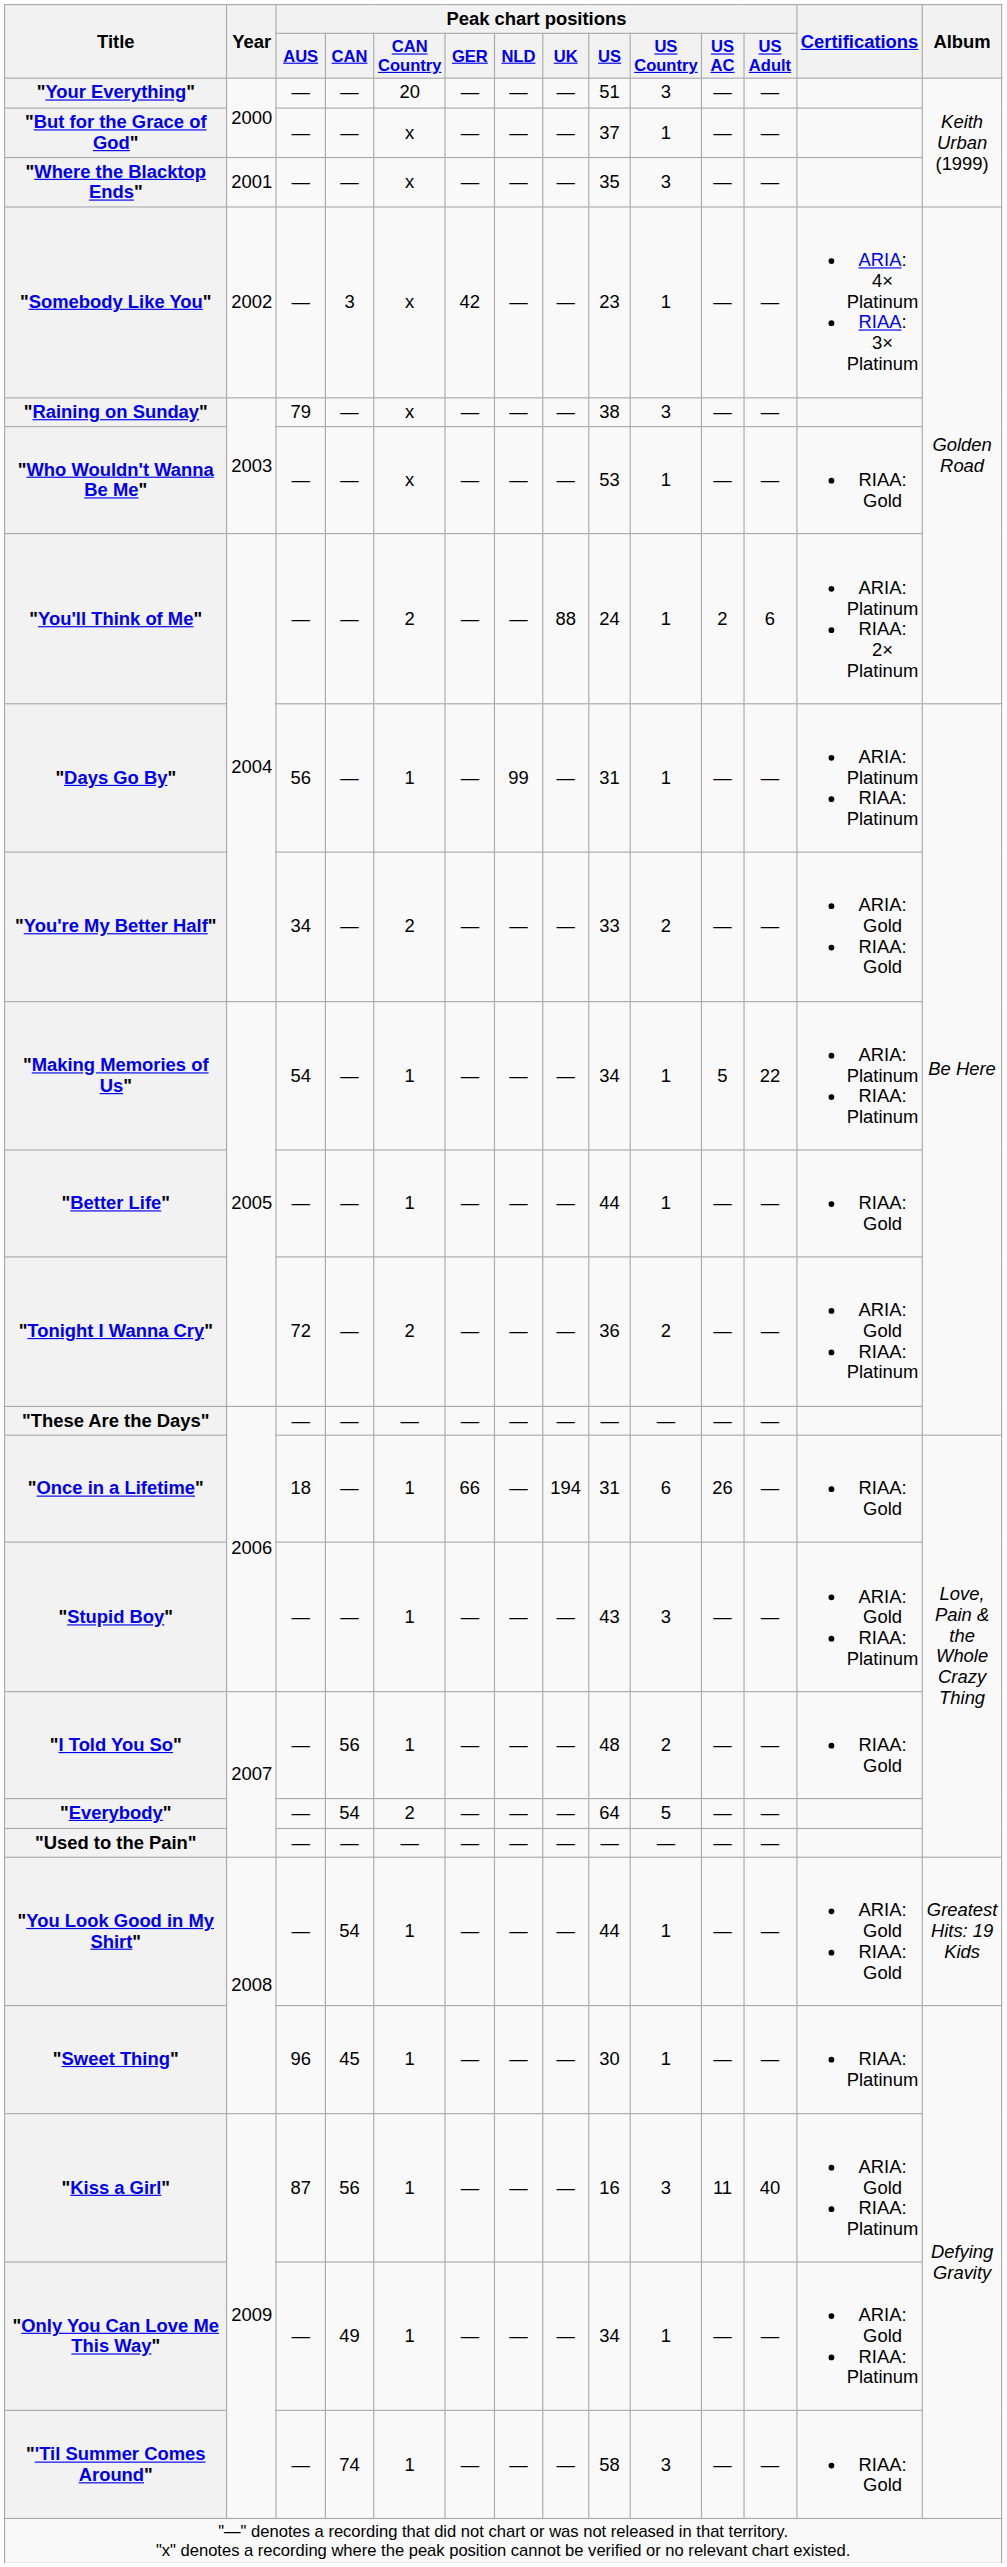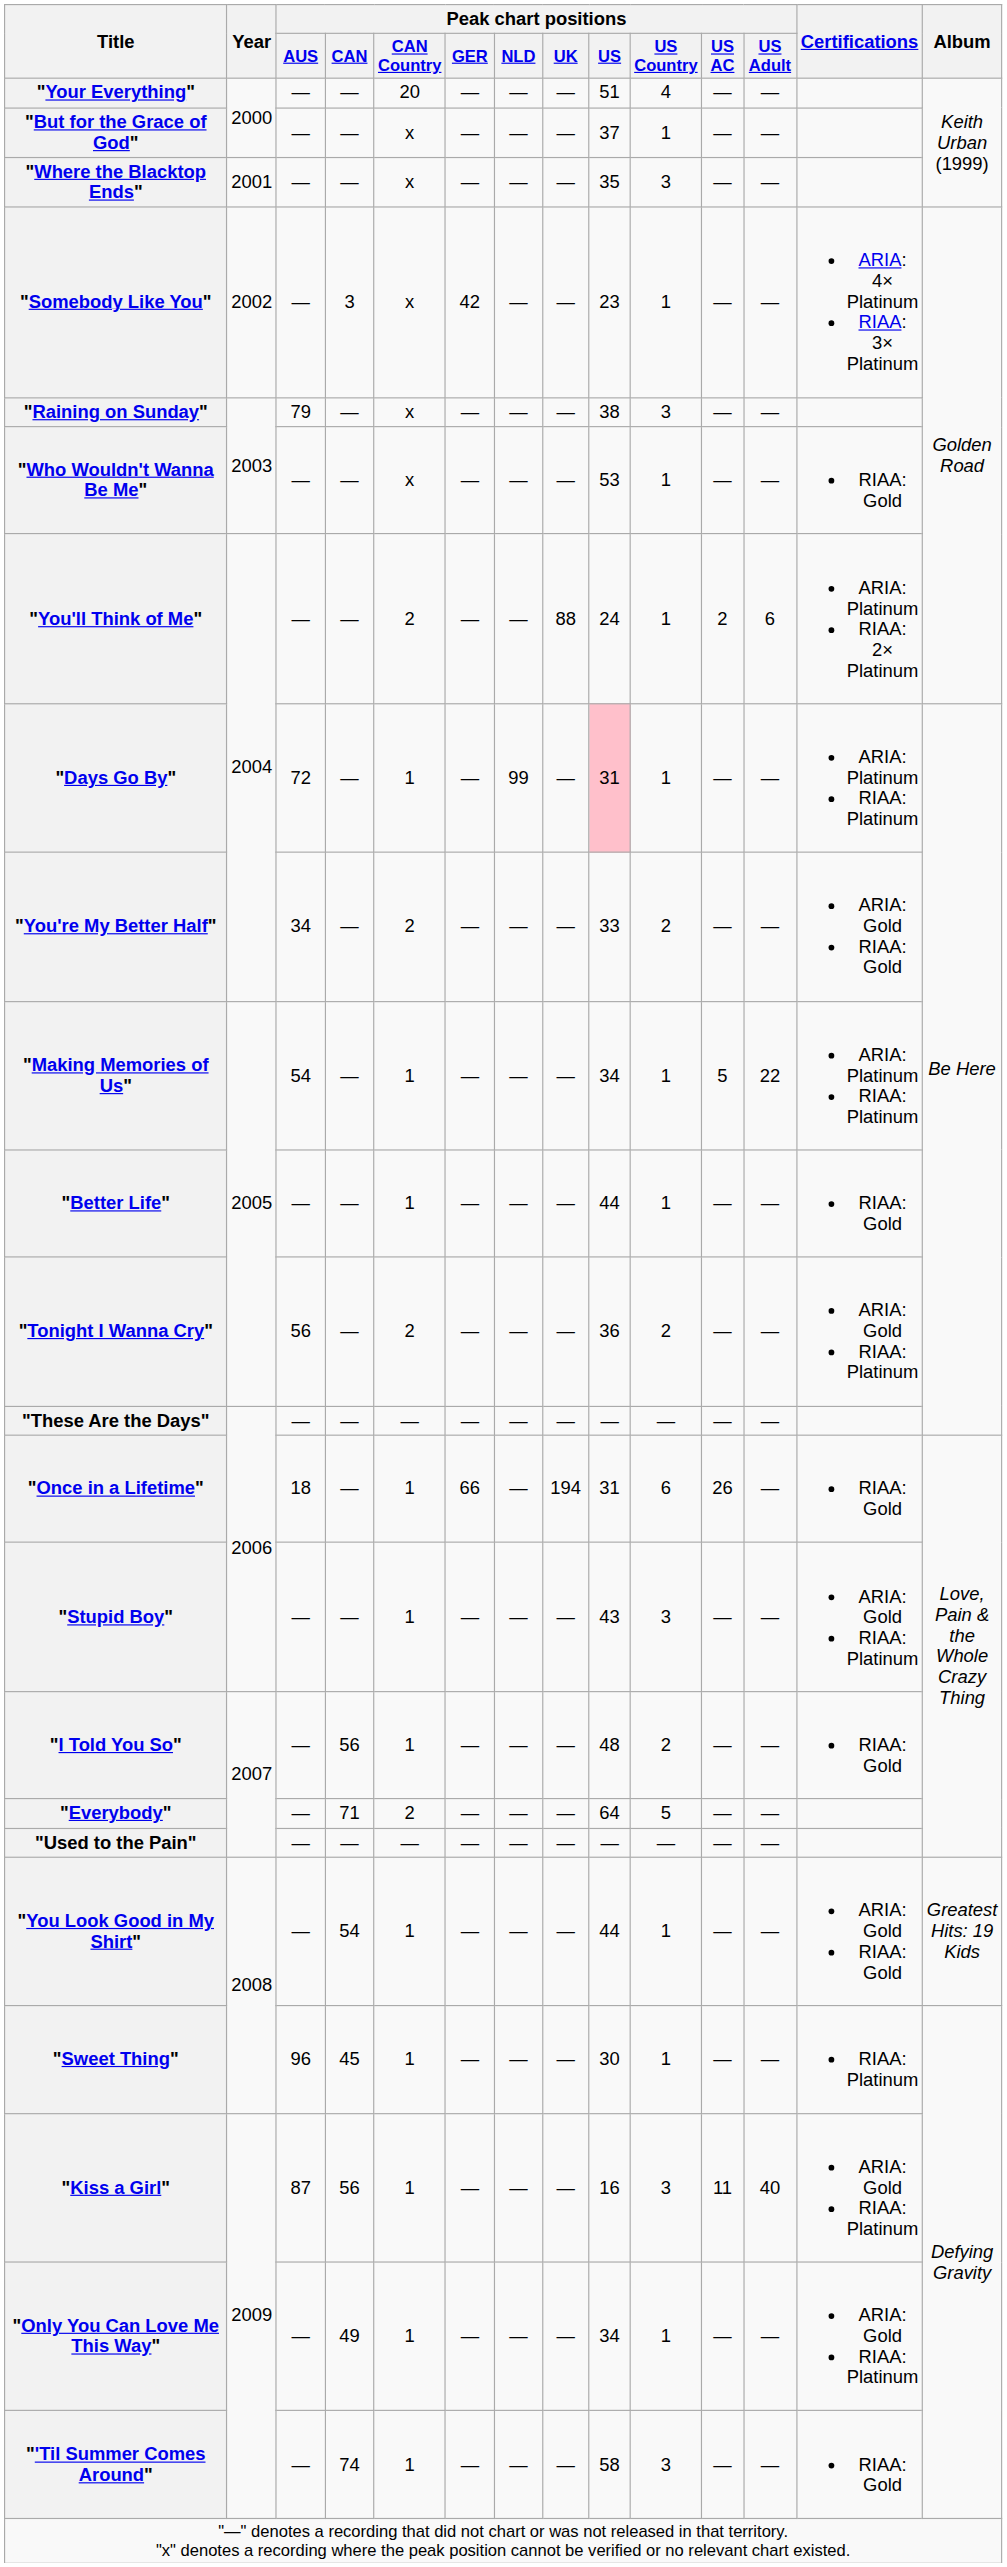 <table class="wikitable plainrowheaders" style="text-align:center;" border="1">
 <tr>
 <th scope="col" rowspan="2" style="width:20em;">Title</th>
 <th scope="col" rowspan="2">Year</th>
 <th scope="col" colspan="10">Peak chart positions</th>
 <th scope="col" rowspan="2"><a href='#'>Certifications</a></th>
 <th scope="col" rowspan="2">Album</th>
 </tr>
 <tr>
 <th scope="col" style="width:3em;font-size:90%;"><a href='#'>AUS</a><br></th>
 <th scope="col" style="width:3em;font-size:90%;"><a href='#'>CAN</a><br></th>
 <th scope="col" style="width:3em;font-size:90%;"><a href='#'>CAN<br>Country</a><br></th>
 <th scope="col" style="width:3em;font-size:90%;"><a href='#'>GER</a><br></th>
 <th scope="col" style="width:3em;font-size:90%;"><a href='#'>NLD</a><br></th>
 <th scope="col" style="width:3em;font-size:90%;"><a href='#'>UK</a><br></th>
 <th scope="col" style="width:3em;font-size:90%;"><a href='#'>US</a><br></th>
 <th scope="col" style="width:3em;font-size:90%;"><a href='#'>US<br>Country</a><br></th>
 <th scope="col" style="width:3em;font-size:90%;"><a href='#'>US AC</a><br></th>
 <th scope="col" style="width:3em;font-size:90%;"><a href='#'>US Adult</a><br></th>
 </tr>
 <tr>
 <th scope="row">"<a href='#'>Your Everything</a>"</th>
 <td rowspan="2">2000</td>
 <td>—</td>
 <td>—</td>
 <td>20</td>
 <td>—</td>
 <td>—</td>
 <td>—</td>
 <td>51</td>
-<td>3</td>
+<td>4</td>
 <td>—</td>
 <td>—</td>
 <td></td>
 <td rowspan="3"><em>Keith Urban</em> (1999)</td>
 </tr>
 <tr>
 <th scope="row">"<a href='#'>But for the Grace of God</a>"</th>
 <td>—</td>
 <td>—</td>
 <td>x</td>
 <td>—</td>
 <td>—</td>
 <td>—</td>
 <td>37</td>
 <td>1</td>
 <td>—</td>
 <td>—</td>
 <td></td>
 </tr>
 <tr>
 <th scope="row">"<a href='#'>Where the Blacktop Ends</a>"</th>
 <td>2001</td>
 <td>—</td>
 <td>—</td>
 <td>x</td>
 <td>—</td>
 <td>—</td>
 <td>—</td>
 <td>35</td>
 <td>3</td>
 <td>—</td>
 <td>—</td>
 <td></td>
 </tr>
 <tr>
 <th scope="row">"<a href='#'>Somebody Like You</a>"</th>
 <td>2002</td>
 <td>—</td>
 <td>3</td>
 <td>x</td>
 <td>42</td>
 <td>—</td>
 <td>—</td>
 <td>23</td>
 <td>1</td>
 <td>—</td>
 <td>—</td>
 <td><br><ul><li><a href='#'>ARIA</a>: 4× Platinum</li><li><a href='#'>RIAA</a>: 3× Platinum</li></ul></td>
 <td rowspan="4"><em>Golden Road</em></td>
 </tr>
 <tr>
 <th scope="row">"<a href='#'>Raining on Sunday</a>"</th>
 <td rowspan="2">2003</td>
 <td>79</td>
 <td>—</td>
 <td>x</td>
 <td>—</td>
 <td>—</td>
 <td>—</td>
 <td>38</td>
 <td>3</td>
 <td>—</td>
 <td>—</td>
 <td></td>
 </tr>
 <tr>
 <th scope="row">"<a href='#'>Who Wouldn't Wanna Be Me</a>"</th>
 <td>—</td>
 <td>—</td>
 <td>x</td>
 <td>—</td>
 <td>—</td>
 <td>—</td>
 <td>53</td>
 <td>1</td>
 <td>—</td>
 <td>—</td>
 <td><br><ul><li>RIAA: Gold</li></ul></td>
 </tr>
 <tr>
 <th scope="row">"<a href='#'>You'll Think of Me</a>"</th>
 <td rowspan="3">2004</td>
 <td>—</td>
 <td>—</td>
 <td>2</td>
 <td>—</td>
 <td>—</td>
 <td>88</td>
 <td>24</td>
 <td>1</td>
 <td>2</td>
 <td>6</td>
 <td><br><ul><li>ARIA: Platinum</li><li>RIAA: 2× Platinum</li></ul></td>
 </tr>
 <tr>
 <th scope="row">"<a href='#'>Days Go By</a>"</th>
-<td>56</td>
+<td>72</td>
 <td>—</td>
 <td>1</td>
 <td>—</td>
 <td>99</td>
 <td>—</td>
-<td>31</td>
+<td style="background: pink;">31</td>
 <td>1</td>
 <td>—</td>
 <td>—</td>
 <td><br><ul><li>ARIA: Platinum</li><li>RIAA: Platinum</li></ul></td>
 <td rowspan="6"><em>Be Here</em></td>
 </tr>
 <tr>
 <th scope="row">"<a href='#'>You're My Better Half</a>"</th>
 <td>34</td>
 <td>—</td>
 <td>2</td>
 <td>—</td>
 <td>—</td>
 <td>—</td>
 <td>33</td>
 <td>2</td>
 <td>—</td>
 <td>—</td>
 <td><br><ul><li>ARIA: Gold</li><li>RIAA: Gold</li></ul></td>
 </tr>
 <tr>
 <th scope="row">"<a href='#'>Making Memories of Us</a>"</th>
 <td rowspan="3">2005</td>
 <td>54</td>
 <td>—</td>
 <td>1</td>
 <td>—</td>
 <td>—</td>
 <td>—</td>
 <td>34</td>
 <td>1</td>
 <td>5</td>
 <td>22</td>
 <td><br><ul><li>ARIA: Platinum</li><li>RIAA: Platinum</li></ul></td>
 </tr>
 <tr>
 <th scope="row">"<a href='#'>Better Life</a>"</th>
 <td>—</td>
 <td>—</td>
 <td>1</td>
 <td>—</td>
 <td>—</td>
 <td>—</td>
 <td>44</td>
 <td>1</td>
 <td>—</td>
 <td>—</td>
 <td><br><ul><li>RIAA: Gold</li></ul></td>
 </tr>
 <tr>
 <th scope="row">"<a href='#'>Tonight I Wanna Cry</a>"</th>
-<td>72</td>
+<td>56</td>
 <td>—</td>
 <td>2</td>
 <td>—</td>
 <td>—</td>
 <td>—</td>
 <td>36</td>
 <td>2</td>
 <td>—</td>
 <td>—</td>
 <td><br><ul><li>ARIA: Gold</li><li>RIAA: Platinum</li></ul></td>
 </tr>
 <tr>
 <th scope="row">"These Are the Days"</th>
 <td rowspan="3">2006</td>
 <td>—</td>
 <td>—</td>
 <td>—</td>
 <td>—</td>
 <td>—</td>
 <td>—</td>
 <td>—</td>
 <td>—</td>
 <td>—</td>
 <td>—</td>
 <td></td>
 </tr>
 <tr>
 <th scope="row">"<a href='#'>Once in a Lifetime</a>"</th>
 <td>18</td>
 <td>—</td>
 <td>1</td>
 <td>66</td>
 <td>—</td>
 <td>194</td>
 <td>31</td>
 <td>6</td>
 <td>26</td>
 <td>—</td>
 <td><br><ul><li>RIAA: Gold</li></ul></td>
 <td rowspan="5"><em>Love, Pain & the<br>Whole Crazy Thing</em></td>
 </tr>
 <tr>
 <th scope="row">"<a href='#'>Stupid Boy</a>"</th>
 <td>—</td>
 <td>—</td>
 <td>1</td>
 <td>—</td>
 <td>—</td>
 <td>—</td>
 <td>43</td>
 <td>3</td>
 <td>—</td>
 <td>—</td>
 <td><br><ul><li>ARIA: Gold</li><li>RIAA: Platinum</li></ul></td>
 </tr>
 <tr>
 <th scope="row">"<a href='#'>I Told You So</a>"</th>
 <td rowspan="3">2007</td>
 <td>—</td>
 <td>56</td>
 <td>1</td>
 <td>—</td>
 <td>—</td>
 <td>—</td>
 <td>48</td>
 <td>2</td>
 <td>—</td>
 <td>—</td>
 <td><br><ul><li>RIAA: Gold</li></ul></td>
 </tr>
 <tr>
 <th scope="row">"<a href='#'>Everybody</a>"</th>
 <td>—</td>
-<td>54</td>
+<td>71</td>
 <td>2</td>
 <td>—</td>
 <td>—</td>
 <td>—</td>
 <td>64</td>
 <td>5</td>
 <td>—</td>
 <td>—</td>
 <td></td>
 </tr>
 <tr>
 <th scope="row">"Used to the Pain"</th>
 <td>—</td>
 <td>—</td>
 <td>—</td>
 <td>—</td>
 <td>—</td>
 <td>—</td>
 <td>—</td>
 <td>—</td>
 <td>—</td>
 <td>—</td>
 <td></td>
 </tr>
 <tr>
 <th scope="row">"<a href='#'>You Look Good in My Shirt</a>"</th>
 <td rowspan="2">2008</td>
 <td>—</td>
 <td>54</td>
 <td>1</td>
 <td>—</td>
 <td>—</td>
 <td>—</td>
 <td>44</td>
 <td>1</td>
 <td>—</td>
 <td>—</td>
 <td><br><ul><li>ARIA: Gold</li><li>RIAA: Gold</li></ul></td>
 <td><em>Greatest Hits: 19 Kids</em></td>
 </tr>
 <tr>
 <th scope="row">"<a href='#'>Sweet Thing</a>"</th>
 <td>96</td>
 <td>45</td>
 <td>1</td>
 <td>—</td>
 <td>—</td>
 <td>—</td>
 <td>30</td>
 <td>1</td>
 <td>—</td>
 <td>—</td>
 <td><br><ul><li>RIAA: Platinum</li></ul></td>
 <td rowspan="4"><em>Defying Gravity</em></td>
 </tr>
 <tr>
 <th scope="row">"<a href='#'>Kiss a Girl</a>"</th>
 <td rowspan="3">2009</td>
 <td>87</td>
 <td>56</td>
 <td>1</td>
 <td>—</td>
 <td>—</td>
 <td>—</td>
 <td>16</td>
 <td>3</td>
 <td>11</td>
 <td>40</td>
 <td><br><ul><li>ARIA: Gold</li><li>RIAA: Platinum</li></ul></td>
 </tr>
 <tr>
 <th scope="row">"<a href='#'>Only You Can Love Me This Way</a>"</th>
 <td>—</td>
 <td>49</td>
 <td>1</td>
 <td>—</td>
 <td>—</td>
 <td>—</td>
 <td>34</td>
 <td>1</td>
 <td>—</td>
 <td>—</td>
 <td><br><ul><li>ARIA: Gold</li><li>RIAA: Platinum</li></ul></td>
 </tr>
 <tr>
 <th scope="row">"<a href='#'>'Til Summer Comes Around</a>"</th>
 <td>—</td>
 <td>74</td>
 <td>1</td>
 <td>—</td>
 <td>—</td>
 <td>—</td>
 <td>58</td>
 <td>3</td>
 <td>—</td>
 <td>—</td>
 <td><br><ul><li>RIAA: Gold</li></ul></td>
 </tr>
 <tr>
 <td colspan="14" style="font-size:90%">"—" denotes a recording that did not chart or was not released in that territory.<br>"x" denotes a recording where the peak position cannot be verified or no relevant chart existed.</td>
 </tr>
 </table>
